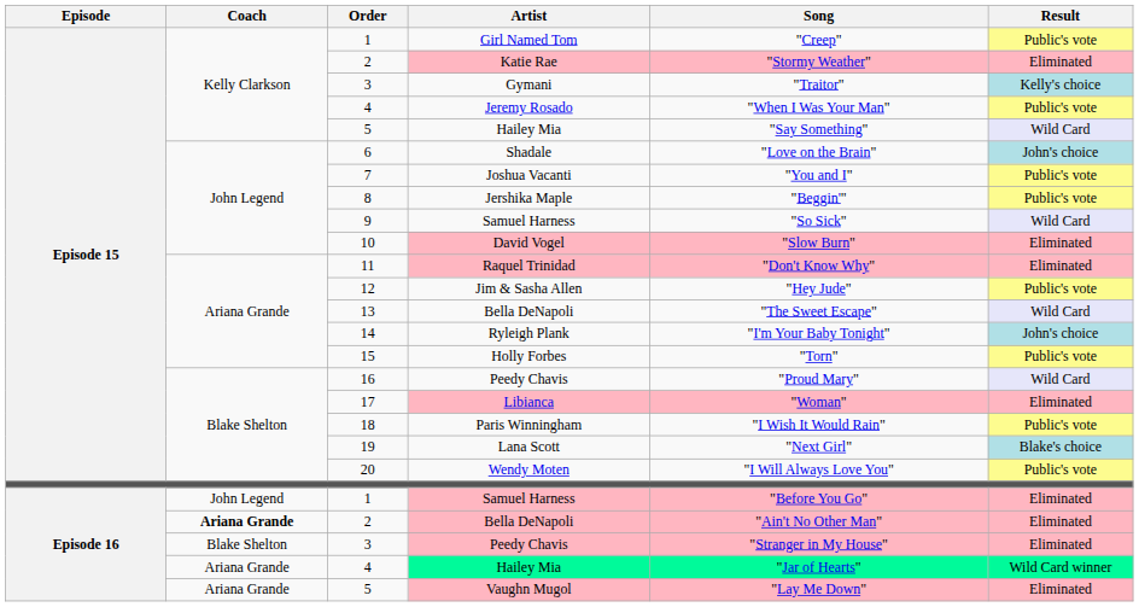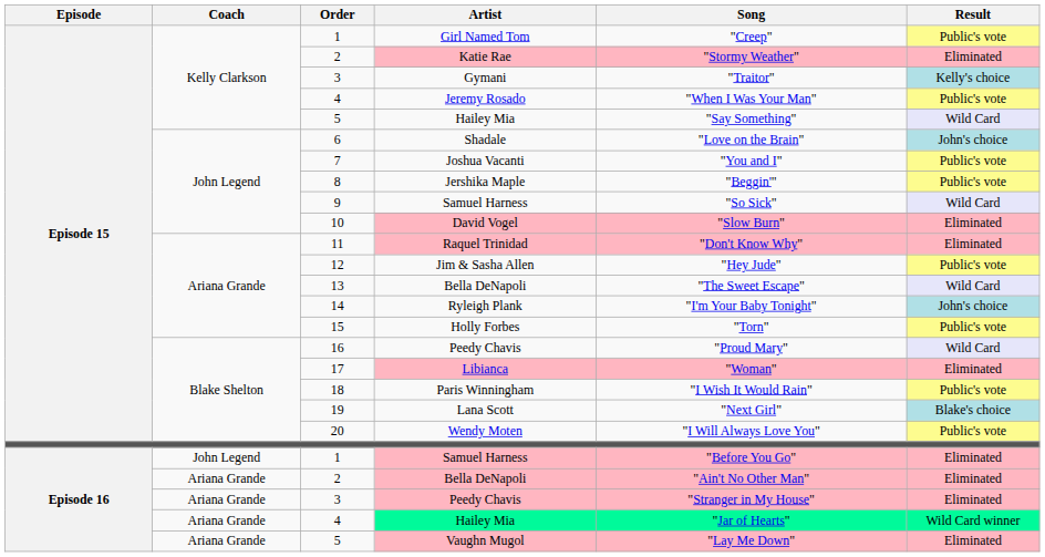 <table class="wikitable" style="text-align:center; width:100%">
 <tr>
 <th style="width:10%">Episode</th>
 <th style="width:10%">Coach</th>
 <th style="width:05%">Order</th>
 <th style="width:15%">Artist</th>
 <th style="width:21%">Song</th>
 <th style="width:09%">Result</th>
 </tr>
 <tr>
 <th scope="row" rowspan="20">Episode 15<br></th>
 <td rowspan="5">Kelly Clarkson</td>
 <td>1</td>
 <td><a href='#'>Girl Named Tom</a></td>
 <td>"<a href='#'>Creep</a>"</td>
 <td style="background:#fdfc8f">Public's vote</td>
 </tr>
 <tr>
 <td>2</td>
 <td style="background: lightpink">Katie Rae</td>
 <td style="background: lightpink">"<a href='#'>Stormy Weather</a>"</td>
 <td style="background: lightpink">Eliminated</td>
 </tr>
 <tr>
 <td>3</td>
 <td>Gymani</td>
 <td>"<a href='#'>Traitor</a>"</td>
 <td style="background:#b0e0e6">Kelly's choice</td>
 </tr>
 <tr>
 <td>4</td>
 <td><a href='#'>Jeremy Rosado</a></td>
 <td>"<a href='#'>When I Was Your Man</a>"</td>
 <td style="background:#fdfc8f">Public's vote</td>
 </tr>
 <tr>
 <td>5</td>
 <td>Hailey Mia</td>
 <td>"<a href='#'>Say Something</a>"</td>
 <td style="background:lavender">Wild Card</td>
 </tr>
 <tr>
 <td rowspan="5">John Legend</td>
 <td>6</td>
 <td>Shadale</td>
 <td>"<a href='#'>Love on the Brain</a>"</td>
 <td style="background:#b0e0e6">John's choice</td>
 </tr>
 <tr>
 <td>7</td>
 <td>Joshua Vacanti</td>
 <td>"<a href='#'>You and I</a>"</td>
 <td style="background:#fdfc8f">Public's vote</td>
 </tr>
 <tr>
 <td>8</td>
 <td>Jershika Maple</td>
 <td>"<a href='#'>Beggin'</a>"</td>
 <td style="background:#fdfc8f">Public's vote</td>
 </tr>
 <tr>
 <td>9</td>
 <td>Samuel Harness</td>
 <td>"<a href='#'>So Sick</a>"</td>
 <td style="background: lavender">Wild Card</td>
 </tr>
 <tr>
 <td>10</td>
 <td style="background: lightpink">David Vogel</td>
 <td style="background: lightpink">"<a href='#'>Slow Burn</a>"</td>
 <td style="background: lightpink">Eliminated</td>
 </tr>
 <tr>
 <td rowspan="5">Ariana Grande</td>
 <td>11</td>
 <td style="background: lightpink">Raquel Trinidad</td>
 <td style="background: lightpink">"<a href='#'>Don't Know Why</a>"</td>
 <td style="background: lightpink">Eliminated</td>
 </tr>
 <tr>
 <td>12</td>
 <td>Jim & Sasha Allen</td>
 <td>"<a href='#'>Hey Jude</a>"</td>
 <td style="background:#fdfc8f">Public's vote</td>
 </tr>
 <tr>
 <td>13</td>
 <td>Bella DeNapoli</td>
 <td>"<a href='#'>The Sweet Escape</a>"</td>
 <td style="background: lavender">Wild Card</td>
 </tr>
 <tr>
 <td>14</td>
 <td>Ryleigh Plank</td>
 <td>"<a href='#'>I'm Your Baby Tonight</a>"</td>
 <td style="background:#b0e0e6">John's choice</td>
 </tr>
 <tr>
 <td>15</td>
 <td>Holly Forbes</td>
 <td>"<a href='#'>Torn</a>"</td>
 <td style="background:#fdfc8f">Public's vote</td>
 </tr>
 <tr>
 <td rowspan="5">Blake Shelton</td>
 <td>16</td>
 <td>Peedy Chavis</td>
 <td>"<a href='#'>Proud Mary</a>"</td>
 <td style="background:lavender">Wild Card</td>
 </tr>
 <tr>
 <td>17</td>
 <td style="background: lightpink"><a href='#'>Libianca</a></td>
 <td style="background: lightpink">"<a href='#'>Woman</a>"</td>
 <td style="background: lightpink">Eliminated</td>
 </tr>
 <tr>
 <td>18</td>
 <td>Paris Winningham</td>
 <td>"<a href='#'>I Wish It Would Rain</a>"</td>
 <td style="background:#fdfc8f">Public's vote</td>
 </tr>
 <tr>
 <td>19</td>
 <td>Lana Scott</td>
 <td>"<a href='#'>Next Girl</a>"</td>
 <td style="background:#b0e0e6">Blake's choice</td>
 </tr>
 <tr>
 <td>20</td>
 <td><a href='#'>Wendy Moten</a></td>
 <td>"<a href='#'>I Will Always Love You</a>"</td>
 <td style="background:#fdfc8f">Public's vote</td>
 </tr>
 <tr>
 <td colspan="6" style="background:#555"></td>
 </tr>
 <tr>
 <th scope="row" rowspan="5">Episode 16<br></th>
 <td>John Legend</td>
 <td>1</td>
 <td style="background: lightpink">Samuel Harness</td>
 <td style="background: lightpink">"<a href='#'>Before You Go</a>"</td>
 <td style="background: lightpink">Eliminated</td>
 </tr>
 <tr>
-<td><strong>Ariana Grande</strong></td>
+<td>Ariana Grande</td>
 <td>2</td>
 <td style="background: lightpink">Bella DeNapoli</td>
 <td style="background: lightpink">"<a href='#'>Ain't No Other Man</a>"</td>
 <td style="background: lightpink">Eliminated</td>
 </tr>
 <tr>
-<td>Blake Shelton</td>
+<td>Ariana Grande</td>
 <td>3</td>
 <td style="background: lightpink">Peedy Chavis</td>
 <td style="background: lightpink">"<a href='#'>Stranger in My House</a>"</td>
 <td style="background: lightpink">Eliminated</td>
 </tr>
 <tr>
 <td>Ariana Grande</td>
 <td>4</td>
 <td style="background:#00fa9a">Hailey Mia</td>
 <td style="background:#00fa9a">"<a href='#'>Jar of Hearts</a>"</td>
 <td style="background:#00fa9a">Wild Card winner</td>
 </tr>
 <tr>
 <td>Ariana Grande</td>
 <td>5</td>
 <td style="background: lightpink">Vaughn Mugol</td>
 <td style="background: lightpink">"<a href='#'>Lay Me Down</a>"</td>
 <td style="background: lightpink">Eliminated</td>
 </tr>
 </table>
